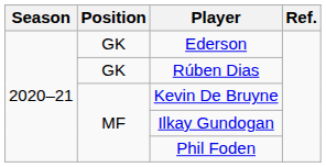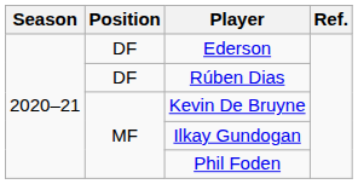 <table class="wikitable" style="text-align:center">
 <tr>
 <th>Season</th>
 <th>Position</th>
 <th>Player</th>
 <th>Ref.</th>
 </tr>
 <tr>
 <td rowspan="5">2020–21</td>
-<td>GK</td>
+<td rowspan="1">DF</td>
 <td>  <a href='#'>Ederson</a></td>
 <td rowspan="6"></td>
 </tr>
 <tr>
-<td>GK</td>
+<td rowspan="1">DF</td>
 <td> <a href='#'>Rúben Dias</a></td>
 </tr>
 <tr>
 <td rowspan="3">MF</td>
 <td> <a href='#'>Kevin De Bruyne</a></td>
 </tr>
 <tr>
 <td> <a href='#'>Ilkay Gundogan</a></td>
 </tr>
 <tr>
 <td> <a href='#'>Phil Foden</a></td>
 </tr>
 </table>
